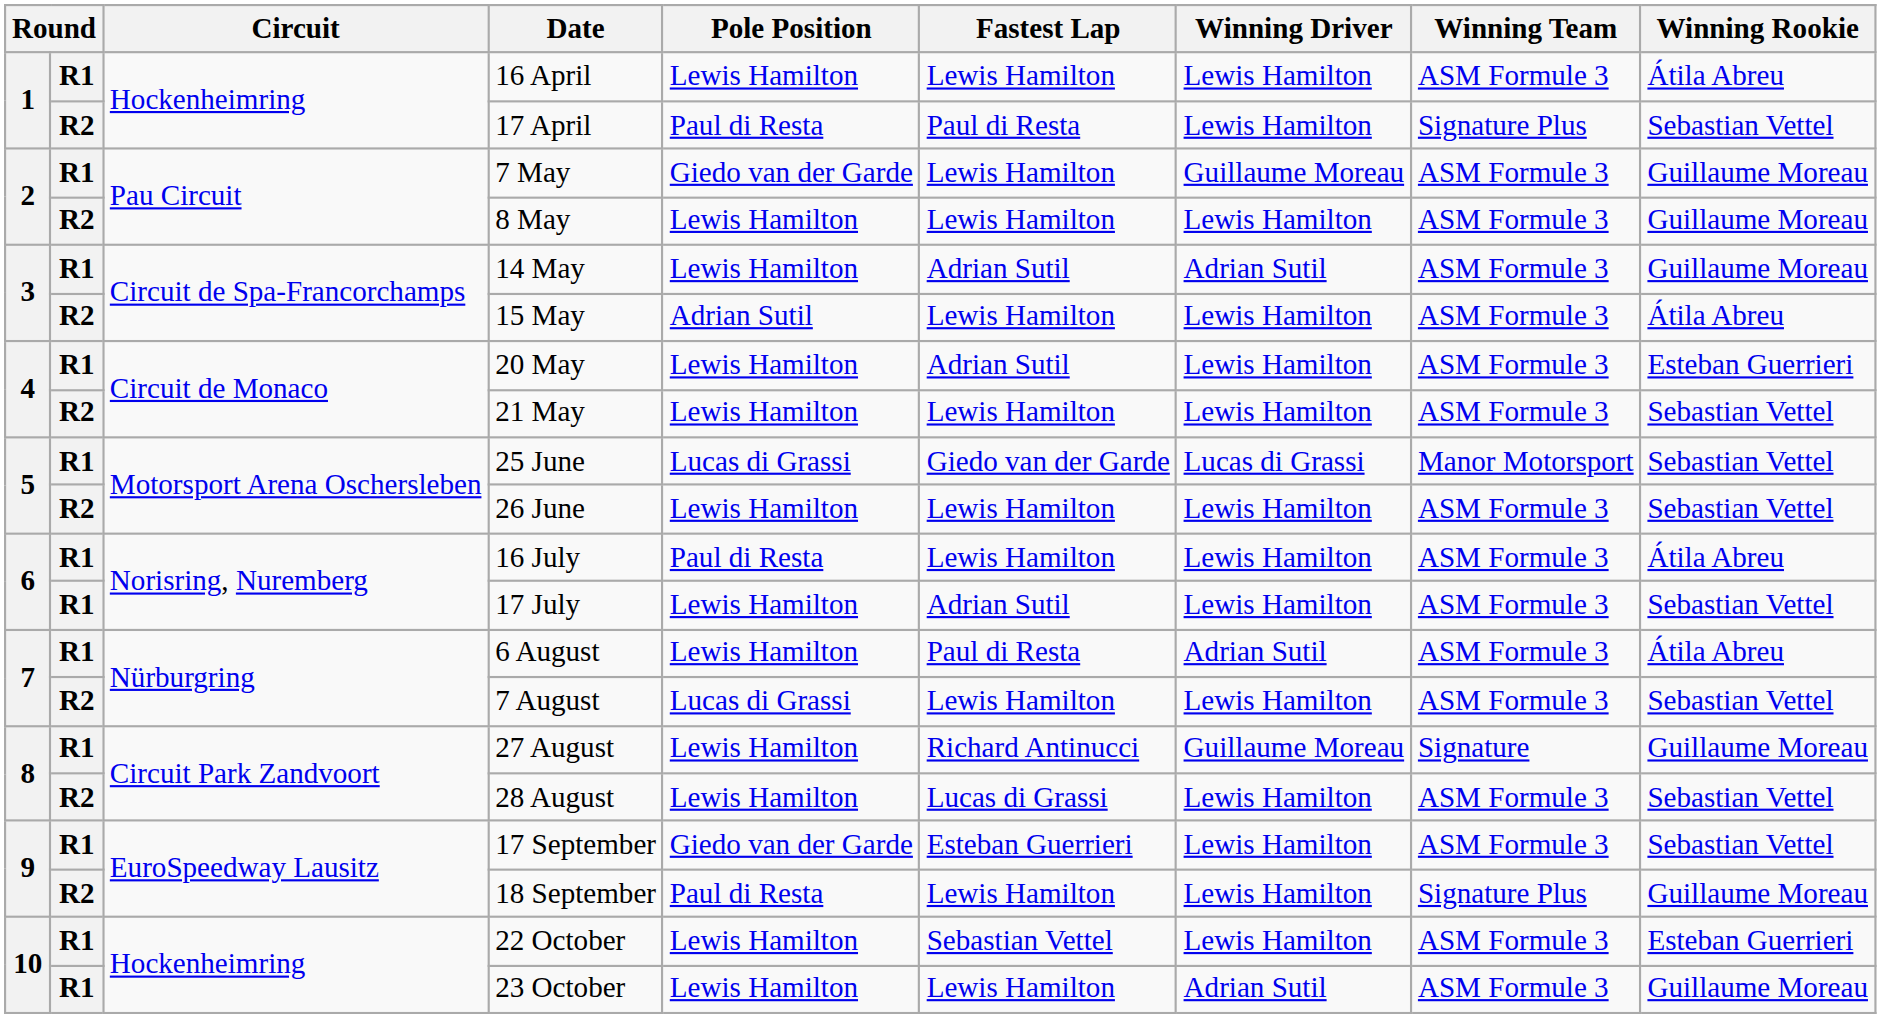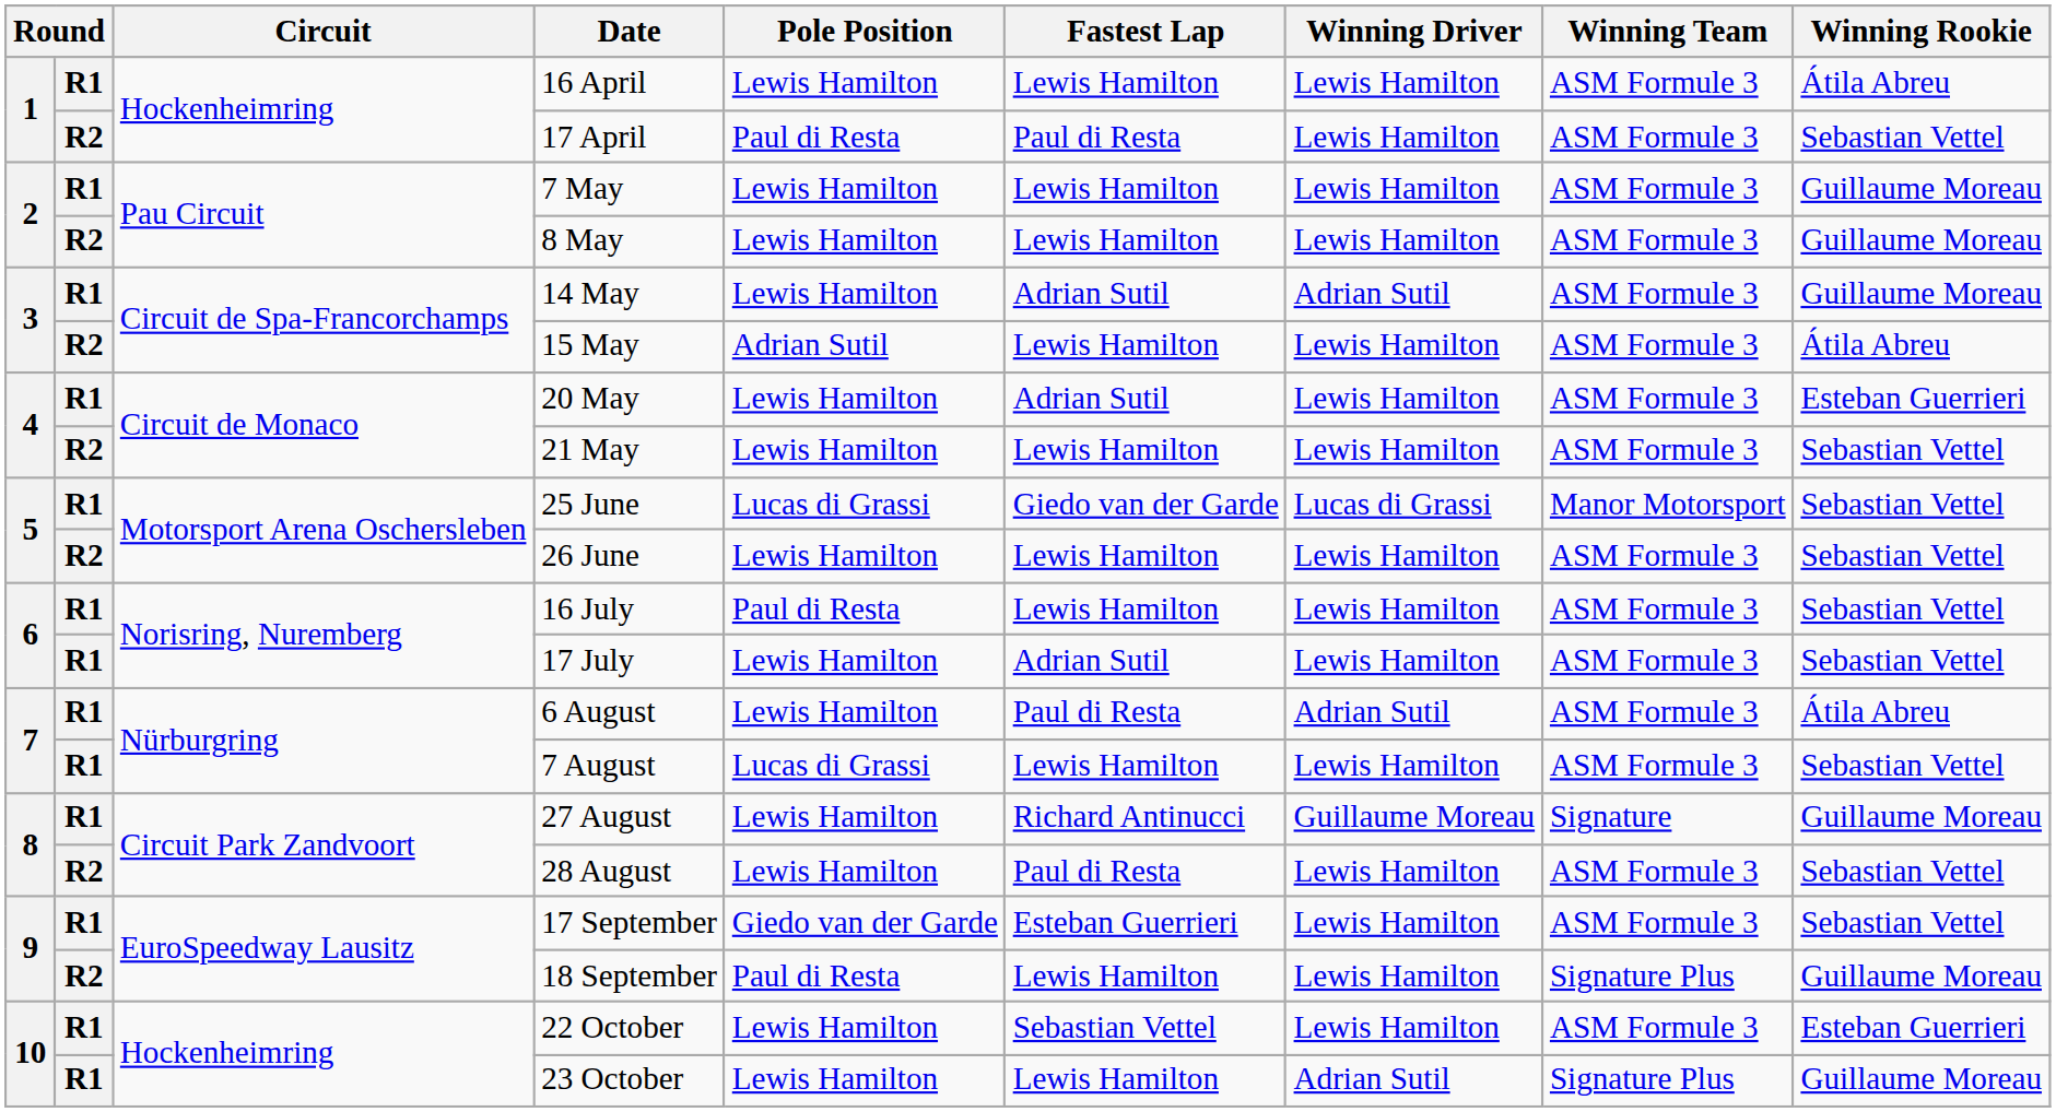 <table class="wikitable" style="font-size: 85%">
 <tr>
 <th colspan=2>Round</th>
 <th>Circuit</th>
 <th>Date</th>
 <th>Pole Position</th>
 <th>Fastest Lap</th>
 <th>Winning Driver</th>
 <th>Winning Team</th>
 <th>Winning Rookie</th>
 </tr>
 <tr>
 <th rowspan=2>1</th>
 <th>R1</th>
 <td rowspan=2> <a href='#'>Hockenheimring</a></td>
 <td>16 April</td>
 <td> <a href='#'>Lewis Hamilton</a></td>
 <td> <a href='#'>Lewis Hamilton</a></td>
 <td nowrap> <a href='#'>Lewis Hamilton</a></td>
 <td nowrap> <a href='#'>ASM Formule 3</a></td>
 <td> <a href='#'>Átila Abreu</a></td>
 </tr>
 <tr>
 <th>R2</th>
 <td>17 April</td>
 <td> <a href='#'>Paul di Resta</a></td>
 <td> <a href='#'>Paul di Resta</a></td>
 <td> <a href='#'>Lewis Hamilton</a></td>
-<td> <a href='#'>Signature Plus</a></td>
+<td> <a href='#'>ASM Formule 3</a></td>
 <td> <a href='#'>Sebastian Vettel</a></td>
 </tr>
 <tr>
 <th rowspan=2>2</th>
 <th>R1</th>
 <td rowspan=2> <a href='#'>Pau Circuit</a></td>
 <td>7 May</td>
-<td nowrap> <a href='#'>Giedo van der Garde</a></td>
 <td> <a href='#'>Lewis Hamilton</a></td>
-<td nowrap> <a href='#'>Guillaume Moreau</a></td>
+<td> <a href='#'>Lewis Hamilton</a></td>
+<td> <a href='#'>Lewis Hamilton</a></td>
 <td> <a href='#'>ASM Formule 3</a></td>
 <td nowrap> <a href='#'>Guillaume Moreau</a></td>
 </tr>
 <tr>
 <th>R2</th>
 <td>8 May</td>
 <td> <a href='#'>Lewis Hamilton</a></td>
 <td> <a href='#'>Lewis Hamilton</a></td>
 <td> <a href='#'>Lewis Hamilton</a></td>
 <td> <a href='#'>ASM Formule 3</a></td>
 <td> <a href='#'>Guillaume Moreau</a></td>
 </tr>
 <tr>
 <th rowspan=2>3</th>
 <th>R1</th>
 <td rowspan=2> <a href='#'>Circuit de Spa-Francorchamps</a></td>
 <td>14 May</td>
 <td> <a href='#'>Lewis Hamilton</a></td>
 <td> <a href='#'>Adrian Sutil</a></td>
 <td> <a href='#'>Adrian Sutil</a></td>
 <td> <a href='#'>ASM Formule 3</a></td>
 <td> <a href='#'>Guillaume Moreau</a></td>
 </tr>
 <tr>
 <th>R2</th>
 <td>15 May</td>
 <td> <a href='#'>Adrian Sutil</a></td>
 <td> <a href='#'>Lewis Hamilton</a></td>
 <td> <a href='#'>Lewis Hamilton</a></td>
 <td> <a href='#'>ASM Formule 3</a></td>
 <td> <a href='#'>Átila Abreu</a></td>
 </tr>
 <tr>
 <th rowspan=2>4</th>
 <th>R1</th>
 <td rowspan=2> <a href='#'>Circuit de Monaco</a></td>
 <td>20 May</td>
 <td> <a href='#'>Lewis Hamilton</a></td>
 <td> <a href='#'>Adrian Sutil</a></td>
 <td> <a href='#'>Lewis Hamilton</a></td>
 <td> <a href='#'>ASM Formule 3</a></td>
 <td> <a href='#'>Esteban Guerrieri</a></td>
 </tr>
 <tr>
 <th>R2</th>
 <td>21 May</td>
 <td> <a href='#'>Lewis Hamilton</a></td>
 <td> <a href='#'>Lewis Hamilton</a></td>
 <td> <a href='#'>Lewis Hamilton</a></td>
 <td> <a href='#'>ASM Formule 3</a></td>
 <td> <a href='#'>Sebastian Vettel</a></td>
 </tr>
 <tr>
 <th rowspan=2>5</th>
 <th>R1</th>
 <td rowspan=2 nowrap> <a href='#'>Motorsport Arena Oschersleben</a></td>
 <td>25 June</td>
 <td> <a href='#'>Lucas di Grassi</a></td>
 <td nowrap> <a href='#'>Giedo van der Garde</a></td>
 <td> <a href='#'>Lucas di Grassi</a></td>
 <td nowrap> <a href='#'>Manor Motorsport</a></td>
 <td> <a href='#'>Sebastian Vettel</a></td>
 </tr>
 <tr>
 <th>R2</th>
 <td>26 June</td>
 <td> <a href='#'>Lewis Hamilton</a></td>
 <td> <a href='#'>Lewis Hamilton</a></td>
 <td> <a href='#'>Lewis Hamilton</a></td>
 <td> <a href='#'>ASM Formule 3</a></td>
 <td> <a href='#'>Sebastian Vettel</a></td>
 </tr>
 <tr>
 <th rowspan=2>6</th>
 <th>R1</th>
 <td rowspan=2> <a href='#'>Norisring</a>, <a href='#'>Nuremberg</a></td>
 <td>16 July</td>
 <td> <a href='#'>Paul di Resta</a></td>
 <td> <a href='#'>Lewis Hamilton</a></td>
 <td> <a href='#'>Lewis Hamilton</a></td>
 <td> <a href='#'>ASM Formule 3</a></td>
-<td> <a href='#'>Átila Abreu</a></td>
+<td> <a href='#'>Sebastian Vettel</a></td>
 </tr>
 <tr>
 <th>R1</th>
 <td>17 July</td>
 <td> <a href='#'>Lewis Hamilton</a></td>
 <td> <a href='#'>Adrian Sutil</a></td>
 <td> <a href='#'>Lewis Hamilton</a></td>
 <td> <a href='#'>ASM Formule 3</a></td>
 <td> <a href='#'>Sebastian Vettel</a></td>
 </tr>
 <tr>
 <th rowspan=2>7</th>
 <th>R1</th>
 <td rowspan=2> <a href='#'>Nürburgring</a></td>
 <td>6 August</td>
 <td> <a href='#'>Lewis Hamilton</a></td>
 <td> <a href='#'>Paul di Resta</a></td>
 <td> <a href='#'>Adrian Sutil</a></td>
 <td> <a href='#'>ASM Formule 3</a></td>
 <td> <a href='#'>Átila Abreu</a></td>
 </tr>
 <tr>
-<th>R2</th>
+<th>R1</th>
 <td>7 August</td>
 <td> <a href='#'>Lucas di Grassi</a></td>
 <td> <a href='#'>Lewis Hamilton</a></td>
 <td> <a href='#'>Lewis Hamilton</a></td>
 <td> <a href='#'>ASM Formule 3</a></td>
 <td> <a href='#'>Sebastian Vettel</a></td>
 </tr>
 <tr>
 <th rowspan=2>8</th>
 <th>R1</th>
 <td rowspan=2> <a href='#'>Circuit Park Zandvoort</a></td>
 <td>27 August</td>
 <td> <a href='#'>Lewis Hamilton</a></td>
 <td> <a href='#'>Richard Antinucci</a></td>
 <td nowrap> <a href='#'>Guillaume Moreau</a></td>
 <td> <a href='#'>Signature</a></td>
 <td> <a href='#'>Guillaume Moreau</a></td>
 </tr>
 <tr>
 <th>R2</th>
 <td>28 August</td>
 <td> <a href='#'>Lewis Hamilton</a></td>
-<td> <a href='#'>Lucas di Grassi</a></td>
+<td> <a href='#'>Paul di Resta</a></td>
 <td> <a href='#'>Lewis Hamilton</a></td>
 <td> <a href='#'>ASM Formule 3</a></td>
 <td> <a href='#'>Sebastian Vettel</a></td>
 </tr>
 <tr>
 <th rowspan=2>9</th>
 <th>R1</th>
 <td rowspan=2> <a href='#'>EuroSpeedway Lausitz</a></td>
 <td>17 September</td>
 <td nowrap> <a href='#'>Giedo van der Garde</a></td>
 <td> <a href='#'>Esteban Guerrieri</a></td>
 <td> <a href='#'>Lewis Hamilton</a></td>
 <td> <a href='#'>ASM Formule 3</a></td>
 <td> <a href='#'>Sebastian Vettel</a></td>
 </tr>
 <tr>
 <th>R2</th>
 <td nowrap>18 September</td>
 <td> <a href='#'>Paul di Resta</a></td>
 <td> <a href='#'>Lewis Hamilton</a></td>
 <td> <a href='#'>Lewis Hamilton</a></td>
 <td> <a href='#'>Signature Plus</a></td>
 <td> <a href='#'>Guillaume Moreau</a></td>
 </tr>
 <tr>
 <th rowspan=2>10</th>
 <th>R1</th>
 <td rowspan=2> <a href='#'>Hockenheimring</a></td>
 <td>22 October</td>
 <td> <a href='#'>Lewis Hamilton</a></td>
 <td> <a href='#'>Sebastian Vettel</a></td>
 <td> <a href='#'>Lewis Hamilton</a></td>
 <td> <a href='#'>ASM Formule 3</a></td>
 <td> <a href='#'>Esteban Guerrieri</a></td>
 </tr>
 <tr>
 <th>R1</th>
 <td>23 October</td>
 <td> <a href='#'>Lewis Hamilton</a></td>
 <td> <a href='#'>Lewis Hamilton</a></td>
 <td> <a href='#'>Adrian Sutil</a></td>
-<td> <a href='#'>ASM Formule 3</a></td>
+<td> <a href='#'>Signature Plus</a></td>
 <td> <a href='#'>Guillaume Moreau</a></td>
 </tr>
 </table>
